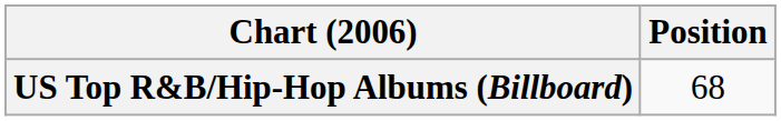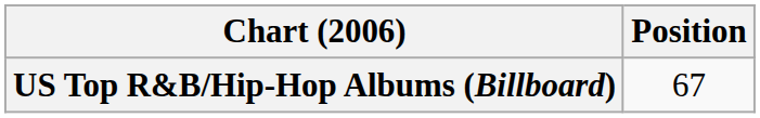 <table class="wikitable sortable plainrowheaders">
 <tr>
 <th scope="col">Chart (2006)</th>
 <th scope="col">Position</th>
 </tr>
 <tr>
 <th scope="row">US Top R&B/Hip-Hop Albums (<em>Billboard</em>)</th>
-<td style="text-align:center;">68</td>
+<td style="text-align:center;">67</td>
 </tr>
 </table>
